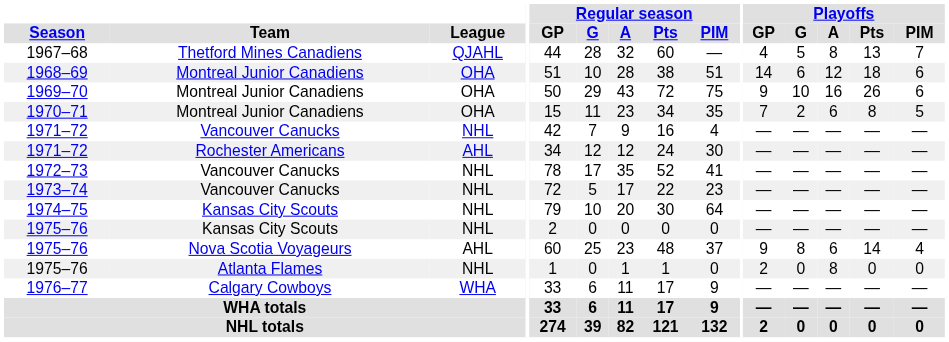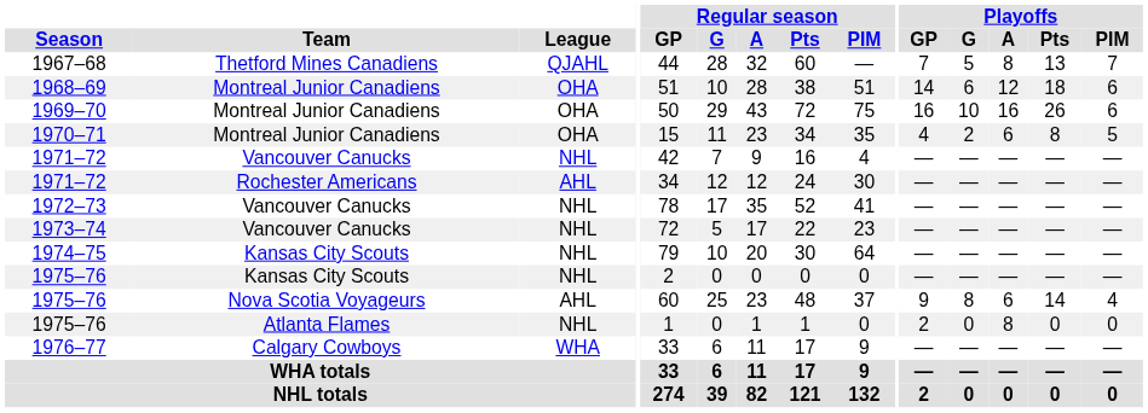 <table border="0" cellpadding="1" cellspacing="0" style="text-align:center; width:60em">
 <tr bgcolor="#e0e0e0">
 <th colspan="3" bgcolor="#ffffff"></th>
 <th rowspan="100" bgcolor="#ffffff"></th>
 <th colspan="5"><a href='#'>Regular season</a></th>
 <th rowspan="100" bgcolor="#ffffff"></th>
 <th colspan="5"><a href='#'>Playoffs</a></th>
 </tr>
 <tr bgcolor="#e0e0e0">
 <th><a href='#'>Season</a></th>
 <th>Team</th>
 <th>League</th>
 <th>GP</th>
 <th><a href='#'>G</a></th>
 <th><a href='#'>A</a></th>
 <th><a href='#'>Pts</a></th>
 <th><a href='#'>PIM</a></th>
 <th>GP</th>
 <th>G</th>
 <th>A</th>
 <th>Pts</th>
 <th>PIM</th>
 </tr>
 <tr>
 <td>1967–68</td>
 <td><a href='#'>Thetford Mines Canadiens</a></td>
 <td><a href='#'>QJAHL</a></td>
 <td>44</td>
 <td>28</td>
 <td>32</td>
 <td>60</td>
 <td>—</td>
-<td>4</td>
+<td>7</td>
 <td>5</td>
 <td>8</td>
 <td>13</td>
 <td>7</td>
 </tr>
 <tr bgcolor="#f0f0f0">
 <td><a href='#'>1968–69</a></td>
 <td><a href='#'>Montreal Junior Canadiens</a></td>
 <td><a href='#'>OHA</a></td>
 <td>51</td>
 <td>10</td>
 <td>28</td>
 <td>38</td>
 <td>51</td>
 <td>14</td>
 <td>6</td>
 <td>12</td>
 <td>18</td>
 <td>6</td>
 </tr>
 <tr>
 <td><a href='#'>1969–70</a></td>
 <td>Montreal Junior Canadiens</td>
 <td>OHA</td>
 <td>50</td>
 <td>29</td>
 <td>43</td>
 <td>72</td>
 <td>75</td>
-<td>9</td>
+<td>16</td>
 <td>10</td>
 <td>16</td>
 <td>26</td>
 <td>6</td>
 </tr>
 <tr bgcolor="#f0f0f0">
 <td><a href='#'>1970–71</a></td>
 <td>Montreal Junior Canadiens</td>
 <td>OHA</td>
 <td>15</td>
 <td>11</td>
 <td>23</td>
 <td>34</td>
 <td>35</td>
-<td>7</td>
+<td>4</td>
 <td>2</td>
 <td>6</td>
 <td>8</td>
 <td>5</td>
 </tr>
 <tr>
 <td><a href='#'>1971–72</a></td>
 <td><a href='#'>Vancouver Canucks</a></td>
 <td><a href='#'>NHL</a></td>
 <td>42</td>
 <td>7</td>
 <td>9</td>
 <td>16</td>
 <td>4</td>
 <td>—</td>
 <td>—</td>
 <td>—</td>
 <td>—</td>
 <td>—</td>
 </tr>
 <tr bgcolor="#f0f0f0">
 <td><a href='#'>1971–72</a></td>
 <td><a href='#'>Rochester Americans</a></td>
 <td><a href='#'>AHL</a></td>
 <td>34</td>
 <td>12</td>
 <td>12</td>
 <td>24</td>
 <td>30</td>
 <td>—</td>
 <td>—</td>
 <td>—</td>
 <td>—</td>
 <td>—</td>
 </tr>
 <tr>
 <td><a href='#'>1972–73</a></td>
 <td>Vancouver Canucks</td>
 <td>NHL</td>
 <td>78</td>
 <td>17</td>
 <td>35</td>
 <td>52</td>
 <td>41</td>
 <td>—</td>
 <td>—</td>
 <td>—</td>
 <td>—</td>
 <td>—</td>
 </tr>
 <tr bgcolor="#f0f0f0">
 <td><a href='#'>1973–74</a></td>
 <td>Vancouver Canucks</td>
 <td>NHL</td>
 <td>72</td>
 <td>5</td>
 <td>17</td>
 <td>22</td>
 <td>23</td>
 <td>—</td>
 <td>—</td>
 <td>—</td>
 <td>—</td>
 <td>—</td>
 </tr>
 <tr>
 <td><a href='#'>1974–75</a></td>
 <td><a href='#'>Kansas City Scouts</a></td>
 <td>NHL</td>
 <td>79</td>
 <td>10</td>
 <td>20</td>
 <td>30</td>
 <td>64</td>
 <td>—</td>
 <td>—</td>
 <td>—</td>
 <td>—</td>
 <td>—</td>
 </tr>
 <tr bgcolor="#f0f0f0">
 <td><a href='#'>1975–76</a></td>
 <td>Kansas City Scouts</td>
 <td>NHL</td>
 <td>2</td>
 <td>0</td>
 <td>0</td>
 <td>0</td>
 <td>0</td>
 <td>—</td>
 <td>—</td>
 <td>—</td>
 <td>—</td>
 <td>—</td>
 </tr>
 <tr>
 <td><a href='#'>1975–76</a></td>
 <td><a href='#'>Nova Scotia Voyageurs</a></td>
 <td>AHL</td>
 <td>60</td>
 <td>25</td>
 <td>23</td>
 <td>48</td>
 <td>37</td>
 <td>9</td>
 <td>8</td>
 <td>6</td>
 <td>14</td>
 <td>4</td>
 </tr>
 <tr bgcolor="#f0f0f0">
 <td>1975–76</td>
 <td><a href='#'>Atlanta Flames</a></td>
 <td>NHL</td>
 <td>1</td>
 <td>0</td>
 <td>1</td>
 <td>1</td>
 <td>0</td>
 <td>2</td>
 <td>0</td>
 <td>8</td>
 <td>0</td>
 <td>0</td>
 </tr>
 <tr>
 <td><a href='#'>1976–77</a></td>
 <td><a href='#'>Calgary Cowboys</a></td>
 <td><a href='#'>WHA</a></td>
 <td>33</td>
 <td>6</td>
 <td>11</td>
 <td>17</td>
 <td>9</td>
 <td>—</td>
 <td>—</td>
 <td>—</td>
 <td>—</td>
 <td>—</td>
 </tr>
 <tr bgcolor="#e0e0e0">
 <th colspan="3">WHA totals</th>
 <th>33</th>
 <th>6</th>
 <th>11</th>
 <th>17</th>
 <th>9</th>
 <th>—</th>
 <th>—</th>
 <th>—</th>
 <th>—</th>
 <th>—</th>
 </tr>
 <tr bgcolor="#e0e0e0">
 <th colspan="3">NHL totals</th>
 <th>274</th>
 <th>39</th>
 <th>82</th>
 <th>121</th>
 <th>132</th>
 <th>2</th>
 <th>0</th>
 <th>0</th>
 <th>0</th>
 <th>0</th>
 </tr>
 </table>
